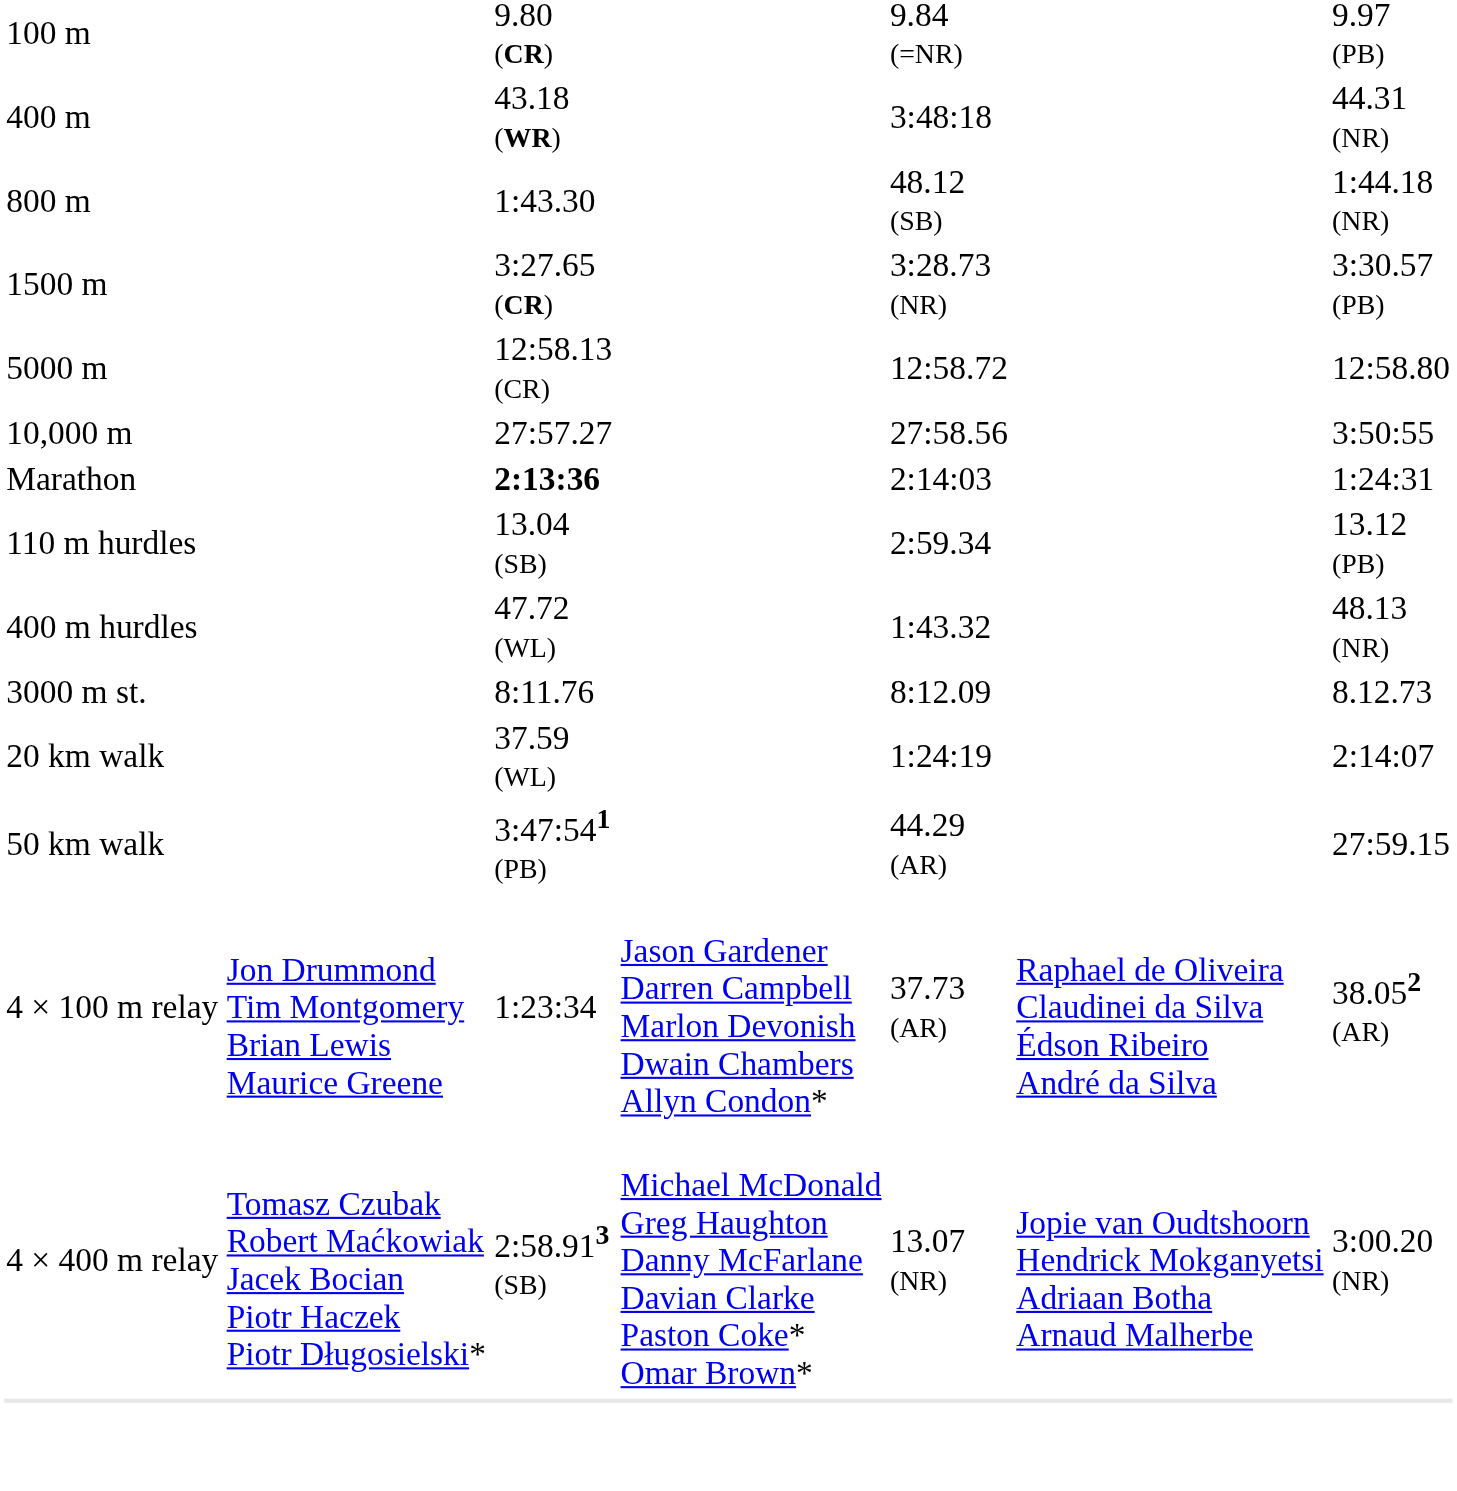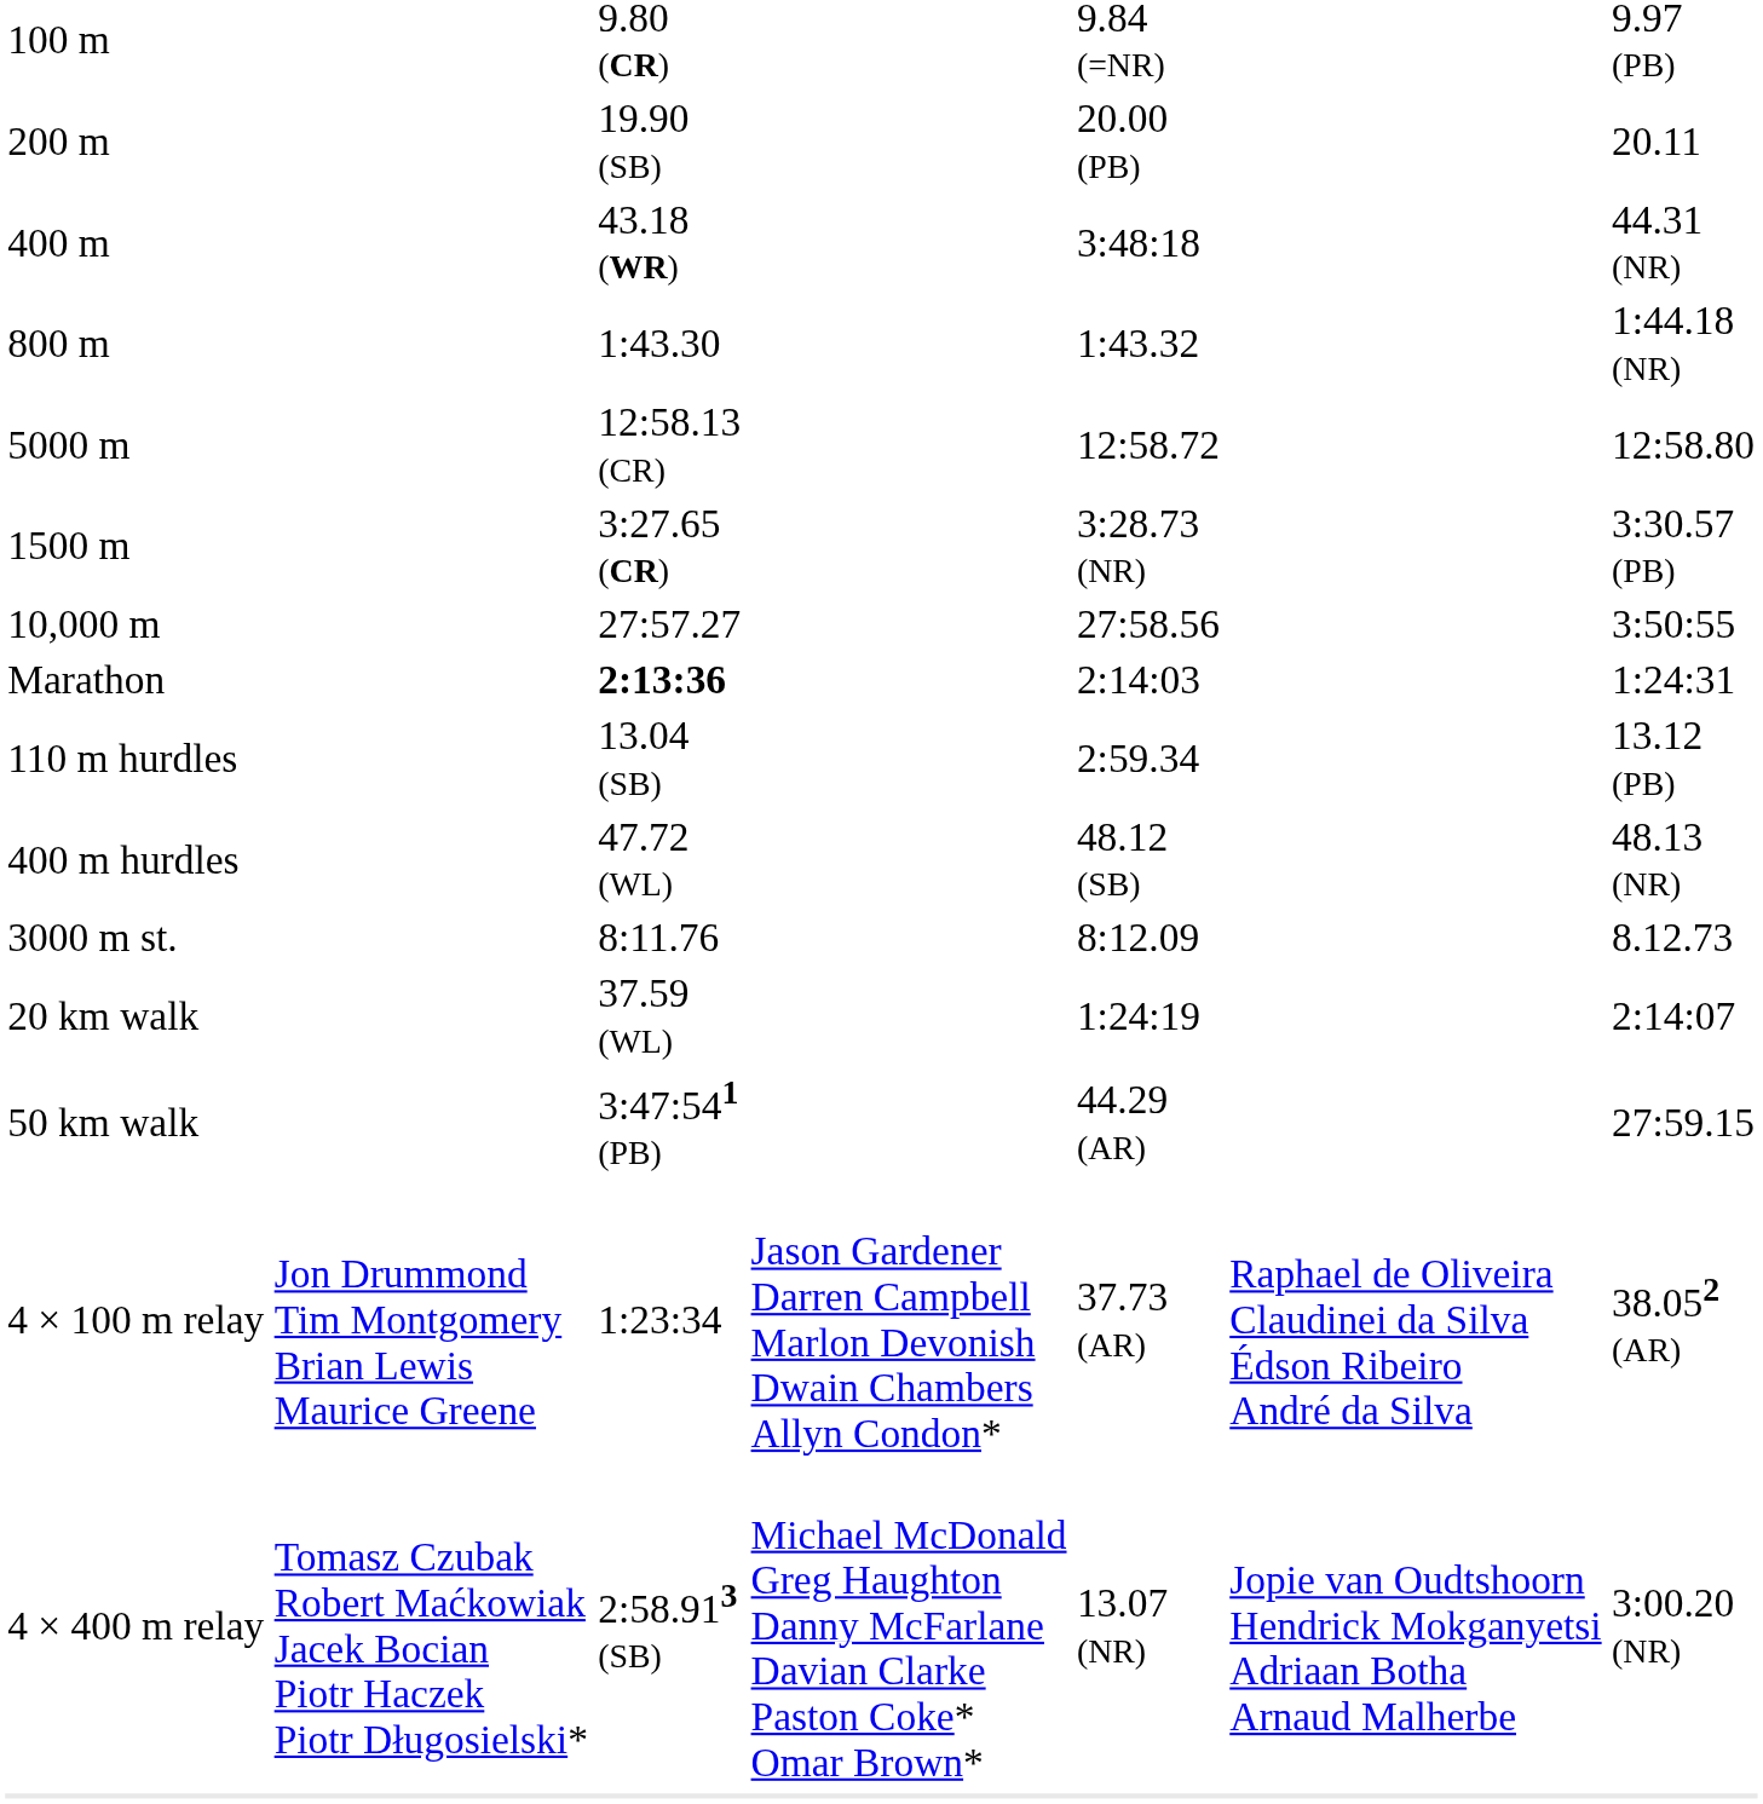 <table>
 <tr>
 <td>100 m<br></td>
 <td></td>
 <td>9.80<br><small>(<strong>CR</strong>)</small></td>
 <td></td>
 <td>9.84<br><small>(=NR)</small></td>
 <td></td>
 <td>9.97<br><small>(PB)</small></td>
+</tr>
+<tr>
+<td>200 m<br></td>
+<td></td>
+<td>19.90<br><small>(SB)</small></td>
+<td></td>
+<td>20.00<br><small>(PB)</small></td>
+<td></td>
+<td>20.11</td>
 </tr>
 <tr>
 <td>400 m<br></td>
 <td></td>
 <td>43.18<br><small>(<strong>WR</strong>)</small></td>
 <td></td>
 <td>3:48:18</td>
 <td></td>
 <td>44.31<br><small>(NR)</small></td>
 </tr>
 <tr>
 <td>800 m<br></td>
 <td></td>
 <td>1:43.30</td>
 <td></td>
-<td>48.12<br><small>(SB)</small></td>
+<td>1:43.32</td>
 <td></td>
 <td>1:44.18<br><small>(NR)</small></td>
+</tr>
+<tr>
+<td>5000 m<br></td>
+<td></td>
+<td>12:58.13<br><small>(CR)</small></td>
+<td></td>
+<td>12:58.72</td>
+<td></td>
+<td>12:58.80</td>
 </tr>
 <tr>
 <td>1500 m<br></td>
 <td></td>
 <td>3:27.65<br><small>(<strong>CR</strong>)</small></td>
 <td></td>
 <td>3:28.73<br><small>(NR)</small></td>
 <td></td>
 <td>3:30.57<br><small>(PB)</small></td>
-</tr>
-<tr>
-<td>5000 m<br></td>
-<td></td>
-<td>12:58.13<br><small>(CR)</small></td>
-<td></td>
-<td>12:58.72</td>
-<td></td>
-<td>12:58.80</td>
 </tr>
 <tr>
 <td>10,000 m<br></td>
 <td></td>
 <td>27:57.27</td>
 <td></td>
 <td>27:58.56</td>
 <td></td>
 <td>3:50:55</td>
 </tr>
 <tr>
 <td>Marathon<br></td>
 <td></td>
 <td><strong>2:13:36</strong></td>
 <td></td>
 <td>2:14:03</td>
 <td></td>
 <td>1:24:31</td>
 </tr>
 <tr>
 <td>110 m hurdles<br></td>
 <td></td>
 <td>13.04<br><small>(SB)</small></td>
 <td></td>
 <td>2:59.34</td>
 <td></td>
 <td>13.12<br><small>(PB)</small></td>
 </tr>
 <tr>
 <td>400 m hurdles<br></td>
 <td></td>
 <td>47.72<br><small>(WL)</small></td>
 <td></td>
-<td>1:43.32</td>
+<td>48.12<br><small>(SB)</small></td>
 <td></td>
 <td>48.13<br><small>(NR)</small></td>
 </tr>
 <tr>
 <td>3000 m st.<br></td>
 <td></td>
 <td>8:11.76</td>
 <td></td>
 <td>8:12.09</td>
 <td></td>
 <td>8.12.73</td>
 </tr>
 <tr>
 <td>20 km walk<br></td>
 <td></td>
 <td>37.59<br><small>(WL)</small></td>
 <td></td>
 <td>1:24:19</td>
 <td></td>
 <td>2:14:07</td>
 </tr>
 <tr>
 <td>50 km walk<br></td>
 <td></td>
 <td>3:47:54<sup><strong>1</strong></sup><br><small>(PB)</small></td>
 <td></td>
 <td>44.29<br><small>(AR)</small></td>
 <td></td>
 <td>27:59.15</td>
 </tr>
 <tr>
 <td>4 × 100 m relay<br></td>
 <td><br><a href='#'>Jon Drummond</a><br><a href='#'>Tim Montgomery</a><br><a href='#'>Brian Lewis</a><br><a href='#'>Maurice Greene</a></td>
 <td>1:23:34</td>
 <td><br><a href='#'>Jason Gardener</a><br><a href='#'>Darren Campbell</a><br><a href='#'>Marlon Devonish</a><br><a href='#'>Dwain Chambers</a><br><a href='#'>Allyn Condon</a>*</td>
 <td>37.73<br><small>(AR)</small></td>
 <td><br><a href='#'>Raphael de Oliveira</a><br><a href='#'>Claudinei da Silva</a><br><a href='#'>Édson Ribeiro</a><br><a href='#'>André da Silva</a></td>
 <td>38.05<sup><strong>2</strong></sup><br><small>(AR)</small></td>
 </tr>
 <tr>
 <td>4 × 400 m relay<br></td>
 <td><br><a href='#'>Tomasz Czubak</a><br><a href='#'>Robert Maćkowiak</a><br><a href='#'>Jacek Bocian</a><br><a href='#'>Piotr Haczek</a><br><a href='#'>Piotr Długosielski</a>*</td>
 <td>2:58.91<sup><strong>3</strong></sup><br><small>(SB)</small></td>
 <td><br><a href='#'>Michael McDonald</a><br><a href='#'>Greg Haughton</a><br><a href='#'>Danny McFarlane</a><br><a href='#'>Davian Clarke</a><br><a href='#'>Paston Coke</a>*<br><a href='#'>Omar Brown</a>*</td>
 <td>13.07<br><small>(NR)</small></td>
 <td><br><a href='#'>Jopie van Oudtshoorn</a><br><a href='#'>Hendrick Mokganyetsi</a><br><a href='#'>Adriaan Botha</a><br><a href='#'>Arnaud Malherbe</a></td>
 <td>3:00.20<br><small> (NR)</small></td>
 </tr>
 <tr bgcolor= e8e8e8>
 <td colspan=7></td>
 </tr>
 </table>
